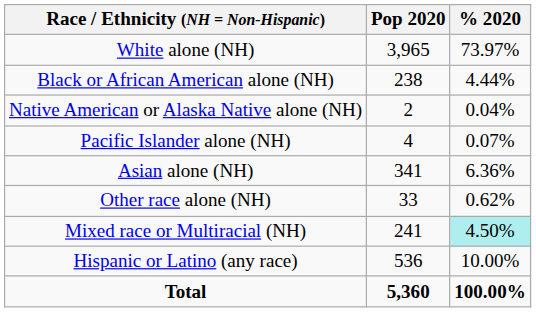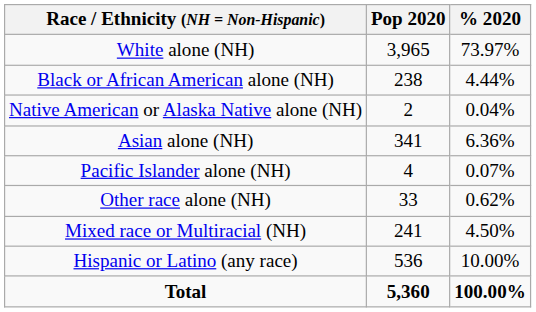 <table class="wikitable" style="text-align:center;">
 <tr>
 <th>Race / Ethnicity <small>(<em>NH = Non-Hispanic</em>)</small></th>
 <th>Pop 2020</th>
 <th>% 2020</th>
 </tr>
 <tr>
 <td><a href='#'>White</a> alone (NH)</td>
 <td>3,965</td>
 <td>73.97%</td>
 </tr>
 <tr>
 <td><a href='#'>Black or African American</a> alone (NH)</td>
 <td>238</td>
 <td>4.44%</td>
 </tr>
 <tr>
 <td><a href='#'>Native American</a> or <a href='#'>Alaska Native</a> alone (NH)</td>
 <td>2</td>
 <td>0.04%</td>
 </tr>
 <tr>
+<td><a href='#'>Asian</a> alone (NH)</td>
+<td>341</td>
+<td>6.36%</td>
+</tr>
+<tr>
 <td><a href='#'>Pacific Islander</a> alone (NH)</td>
 <td>4</td>
 <td>0.07%</td>
-</tr>
-<tr>
-<td><a href='#'>Asian</a> alone (NH)</td>
-<td>341</td>
-<td>6.36%</td>
 </tr>
 <tr>
 <td><a href='#'>Other race</a> alone (NH)</td>
 <td>33</td>
 <td>0.62%</td>
 </tr>
 <tr>
 <td><a href='#'>Mixed race or Multiracial</a> (NH)</td>
 <td>241</td>
-<td style="background: paleturquoise;">4.50%</td>
+<td>4.50%</td>
 </tr>
 <tr>
 <td><a href='#'>Hispanic or Latino</a> (any race)</td>
 <td>536</td>
 <td>10.00%</td>
 </tr>
 <tr>
 <td><strong>Total</strong></td>
 <td><strong>5,360</strong></td>
 <td><strong>100.00%</strong></td>
 </tr>
 </table>
